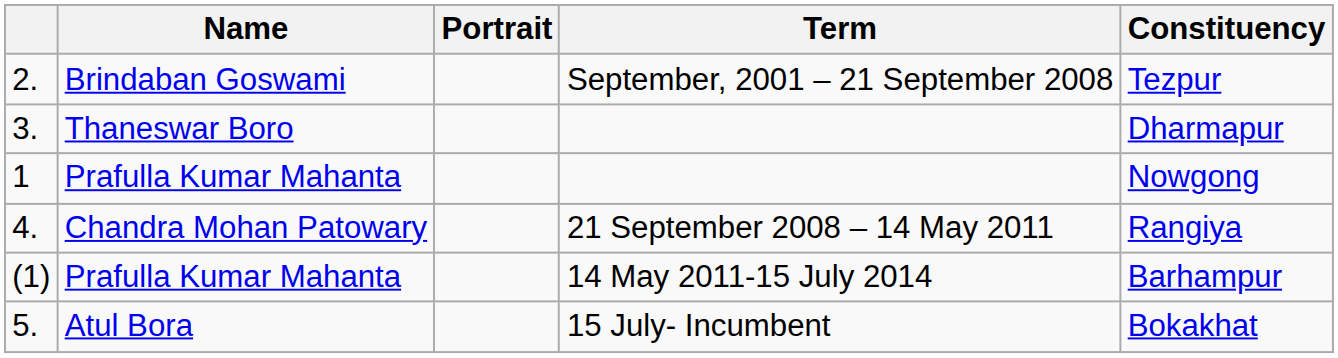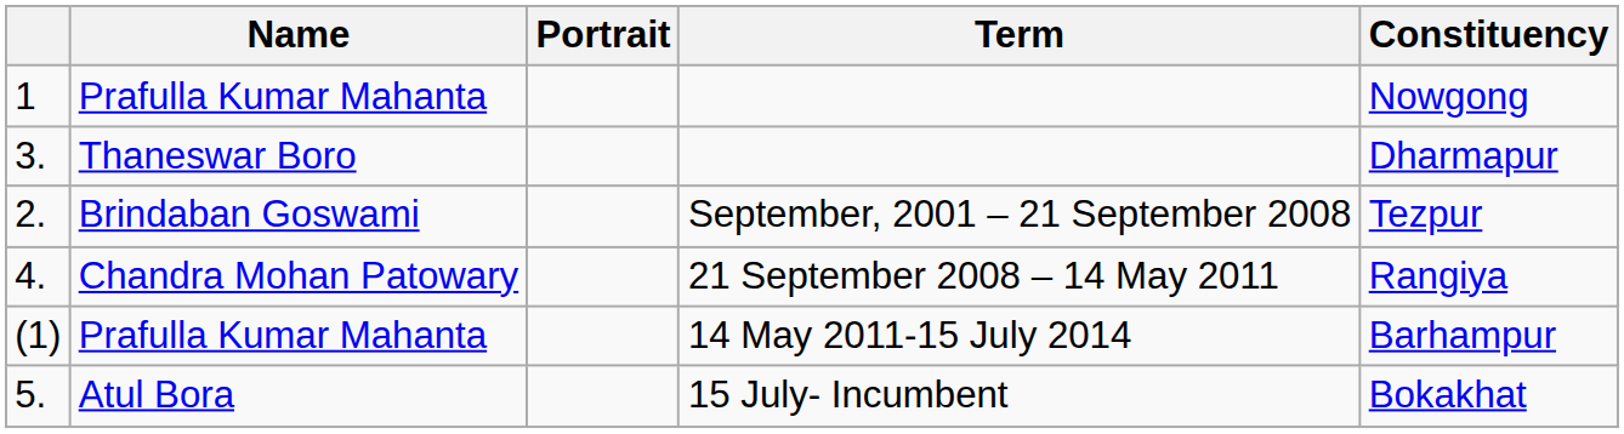 <table class="wikitable sortable">
 <tr>
 <th rowspan="2"></th>
 <th rowspan="2">Name</th>
 <th rowspan="2">Portrait</th>
 <th rowspan="2">Term</th>
 <th rowspan="2">Constituency</th>
 </tr>
 <tr>
 </tr>
 <tr>
-<td>2.</td>
-<td><a href='#'>Brindaban Goswami</a></td>
+<td>1</td>
+<td><a href='#'>Prafulla Kumar Mahanta</a></td>
 <td></td>
-<td>September, 2001 – 21 September 2008</td>
-<td><a href='#'>Tezpur</a></td>
+<td></td>
+<td><a href='#'>Nowgong</a></td>
 </tr>
 <tr>
 <td>3.</td>
 <td><a href='#'>Thaneswar Boro</a></td>
 <td></td>
 <td></td>
 <td><a href='#'>Dharmapur</a></td>
 </tr>
 <tr>
-<td>1</td>
-<td><a href='#'>Prafulla Kumar Mahanta</a></td>
+<td>2.</td>
+<td><a href='#'>Brindaban Goswami</a></td>
 <td></td>
-<td></td>
-<td><a href='#'>Nowgong</a></td>
+<td>September, 2001 – 21 September 2008</td>
+<td><a href='#'>Tezpur</a></td>
 </tr>
 <tr>
 <td>4.</td>
 <td><a href='#'>Chandra Mohan Patowary</a></td>
 <td></td>
 <td>21 September 2008 – 14 May 2011</td>
 <td><a href='#'>Rangiya</a></td>
 </tr>
 <tr>
 <td>(1)</td>
 <td><a href='#'>Prafulla Kumar Mahanta</a></td>
 <td></td>
 <td>14 May 2011-15 July 2014</td>
 <td><a href='#'>Barhampur</a></td>
 </tr>
 <tr>
 <td>5.</td>
 <td><a href='#'>Atul Bora</a></td>
 <td></td>
 <td>15 July- Incumbent</td>
 <td><a href='#'>Bokakhat</a></td>
 </tr>
 </table>
